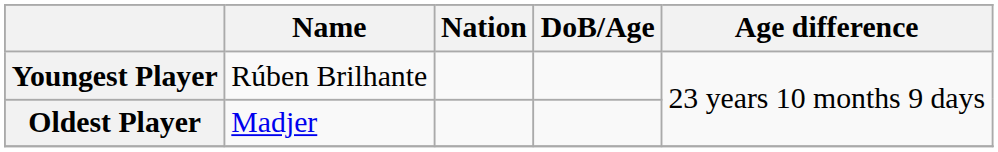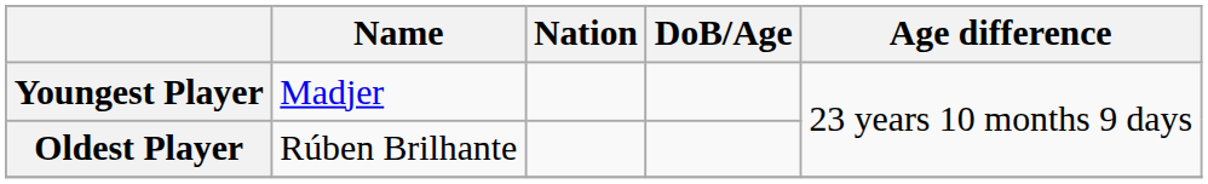 <table class="wikitable">
 <tr>
 <th></th>
 <th>Name</th>
 <th>Nation</th>
 <th>DoB/Age</th>
 <th>Age difference</th>
 </tr>
 <tr>
 <th>Youngest Player</th>
-<td>Rúben Brilhante</td>
+<td><a href='#'>Madjer</a></td>
 <td></td>
 <td></td>
 <td rowspan=2 align=center>23 years 10 months 9 days</td>
 </tr>
 <tr>
 <th>Oldest Player</th>
-<td><a href='#'>Madjer</a></td>
+<td>Rúben Brilhante</td>
 <td></td>
 <td></td>
 </tr>
 <tr>
 </tr>
 </table>
